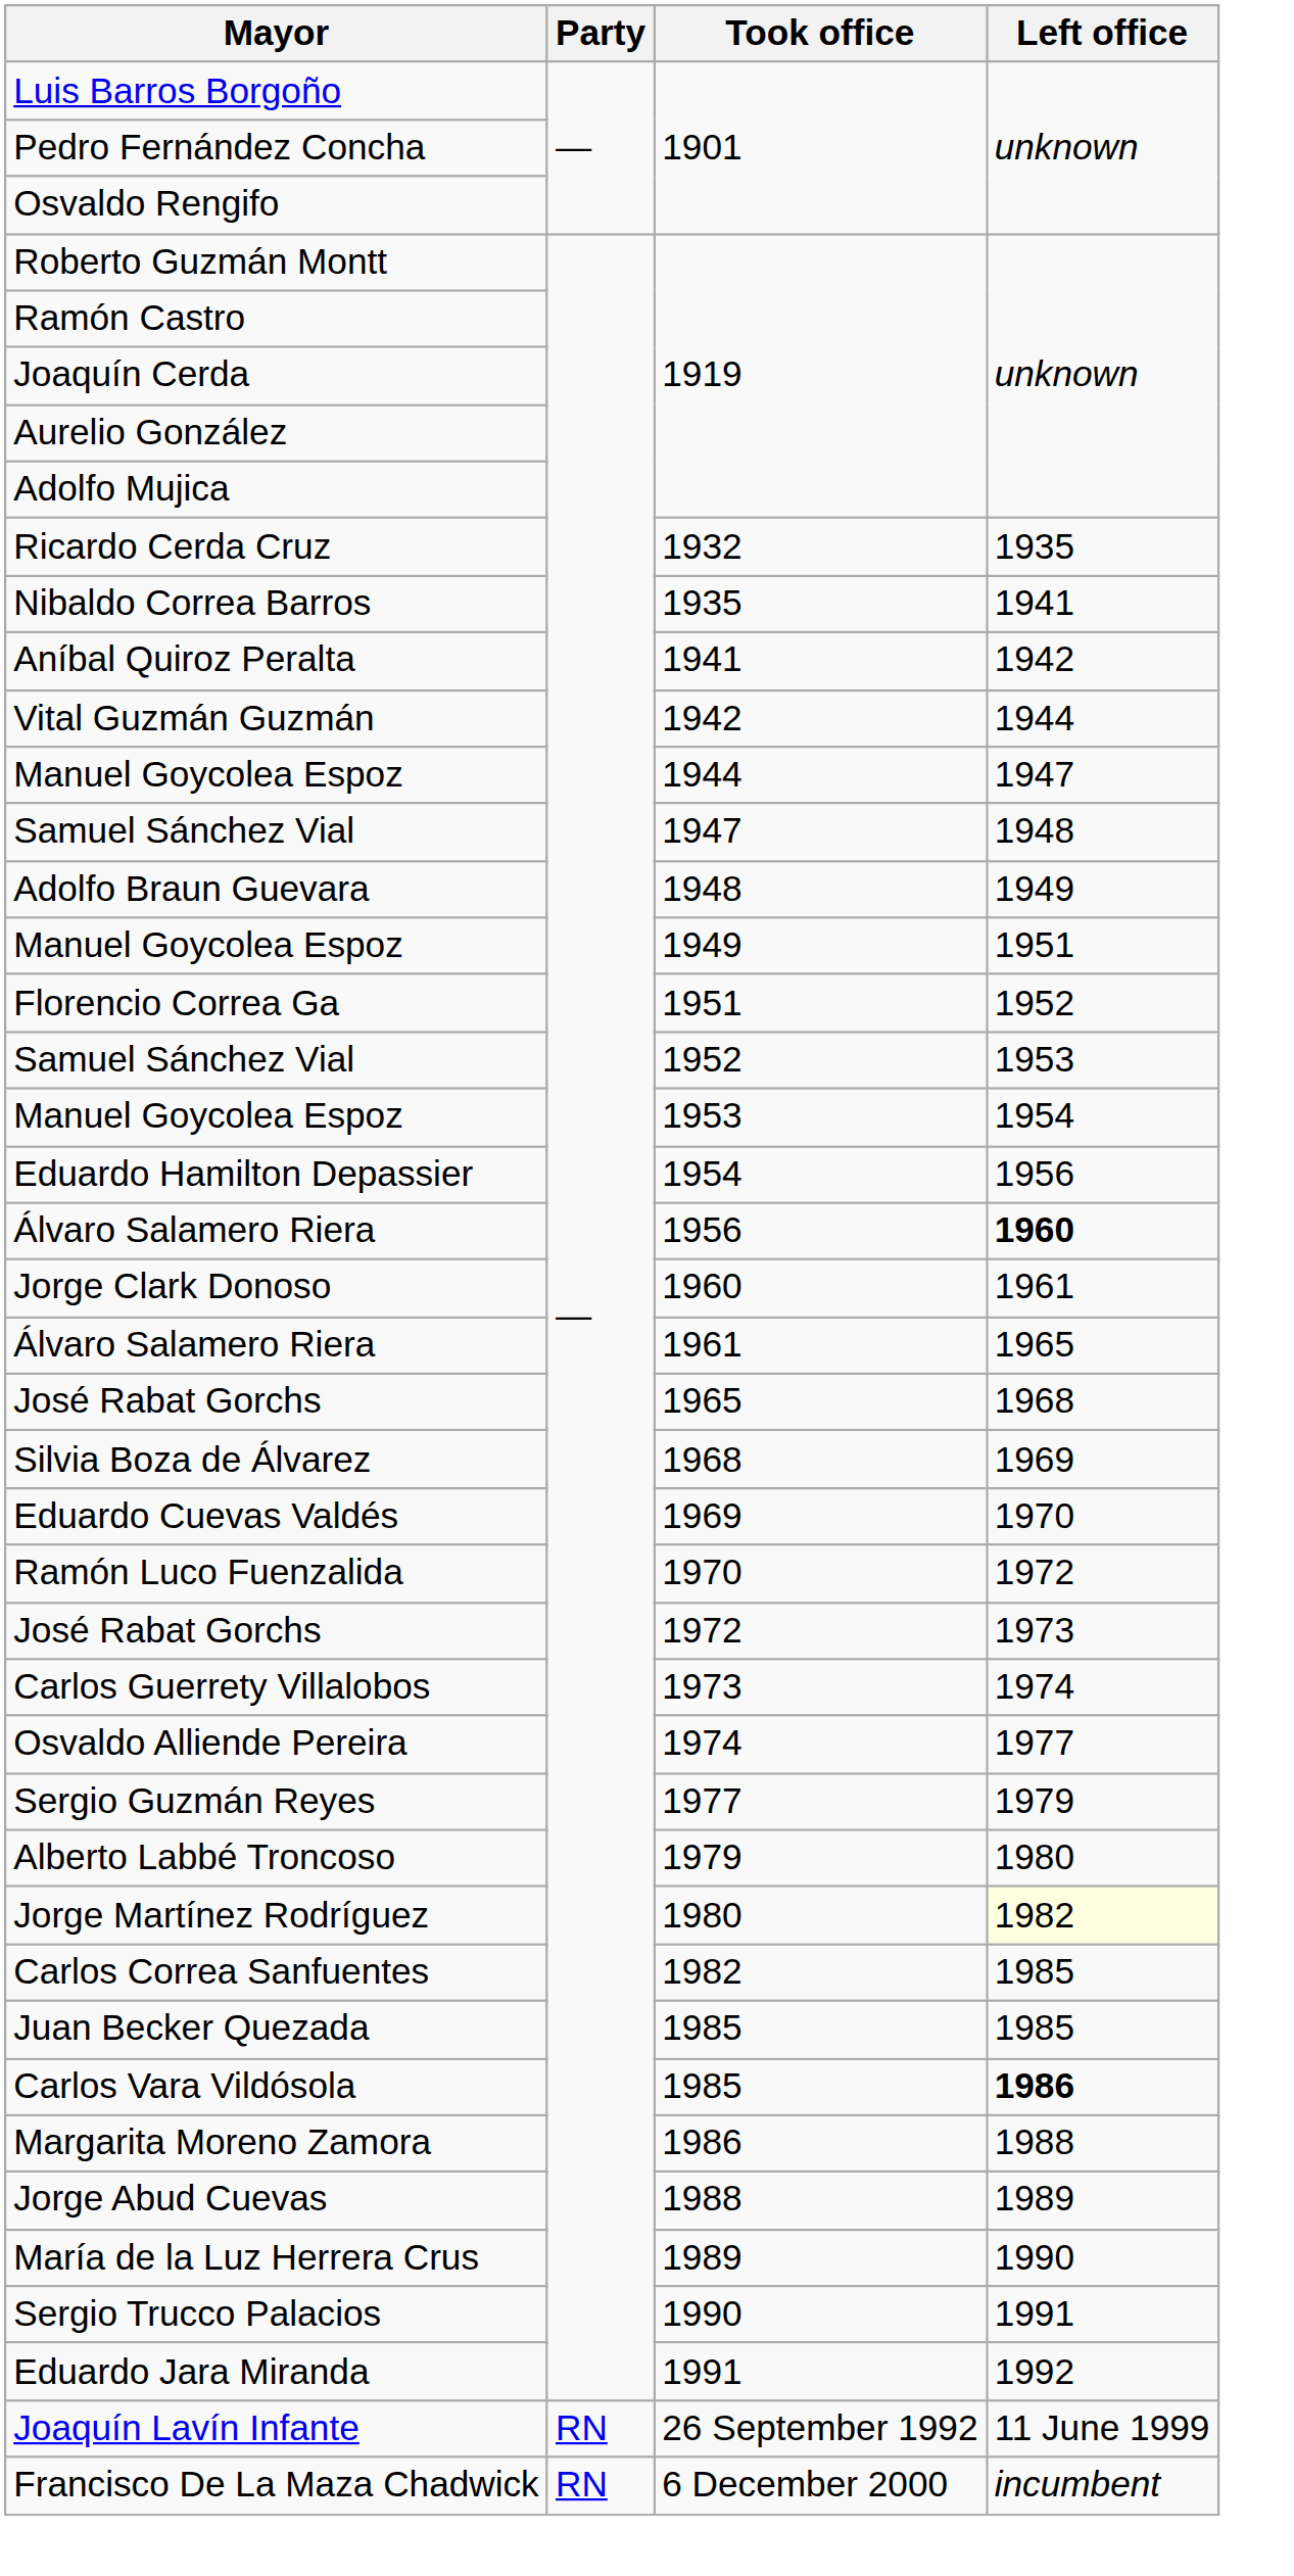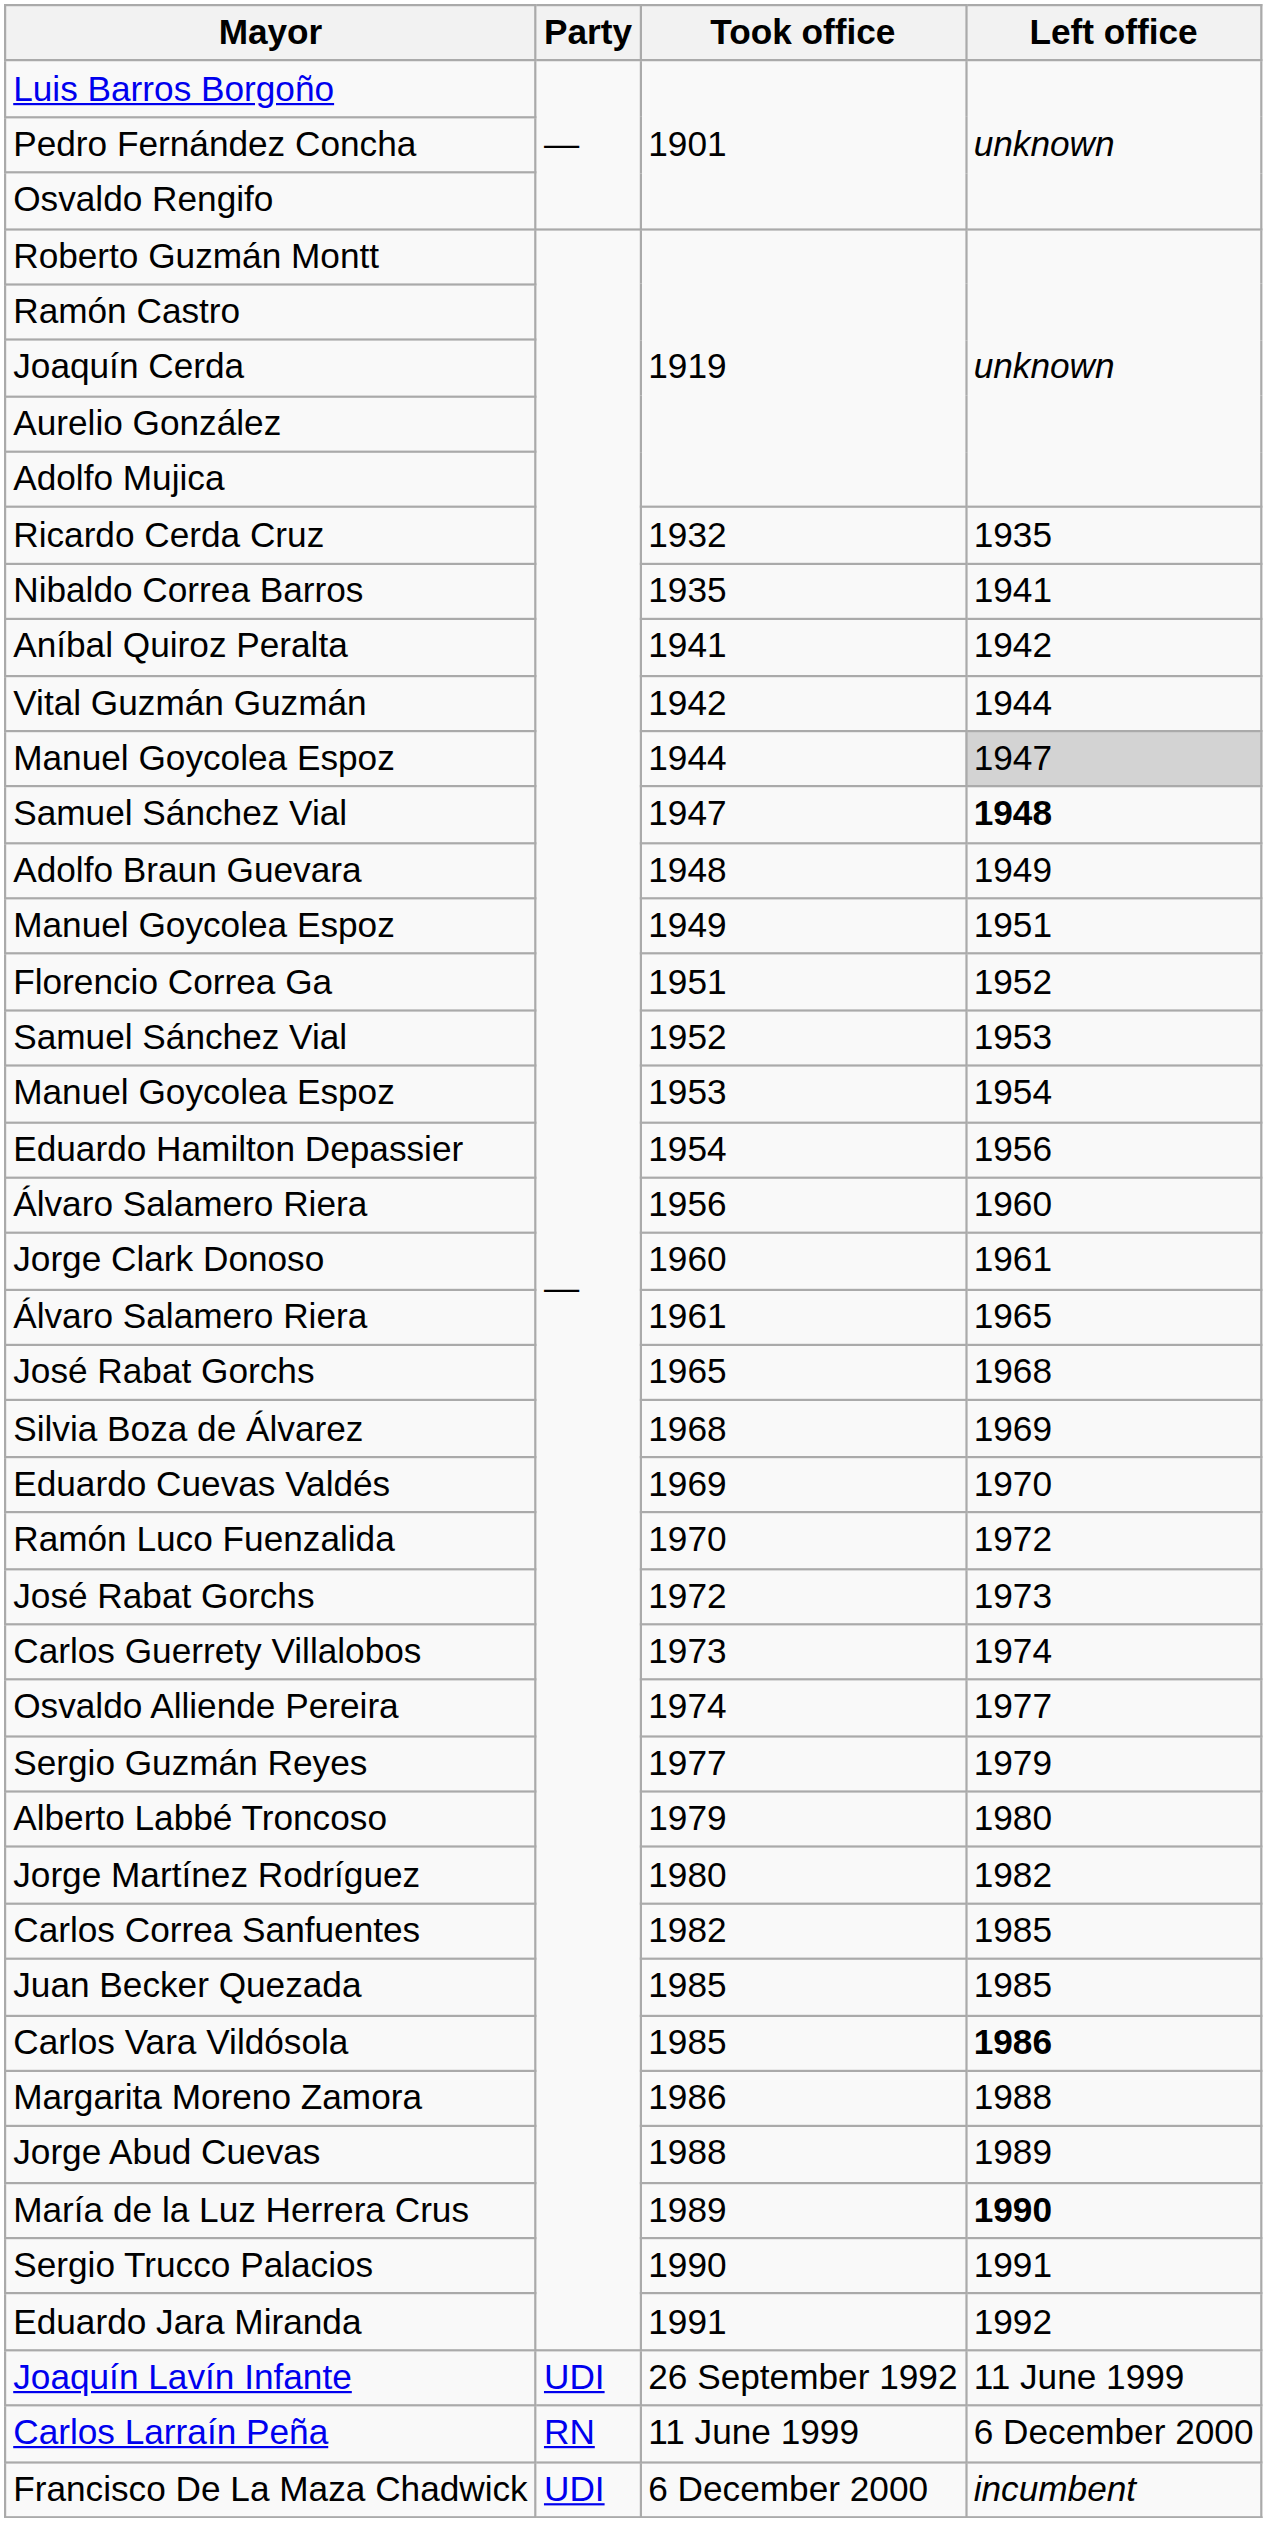 <table class="wikitable" border="1" align="center">
 <tr bgcolor="#ececec">
 <th>Mayor</th>
 <th>Party</th>
 <th>Took office</th>
 <th>Left office</th>
 </tr>
 <tr>
 <td><a href='#'>Luis Barros Borgoño</a></td>
 <td rowspan=3>—</td>
 <td rowspan=3>1901</td>
 <td rowspan=3><em>unknown</em></td>
 </tr>
 <tr>
 <td>Pedro Fernández Concha</td>
 </tr>
 <tr>
 <td>Osvaldo Rengifo</td>
 </tr>
 <tr>
 <td>Roberto Guzmán Montt</td>
 <td rowspan=38>—</td>
 <td rowspan=5>1919</td>
 <td rowspan=5><em>unknown</em></td>
 </tr>
 <tr>
 <td>Ramón Castro</td>
 </tr>
 <tr>
 <td>Joaquín Cerda</td>
 </tr>
 <tr>
 <td>Aurelio González</td>
 </tr>
 <tr>
 <td>Adolfo Mujica</td>
 </tr>
 <tr>
 <td>Ricardo Cerda Cruz</td>
 <td>1932</td>
 <td>1935</td>
 </tr>
 <tr>
 <td>Nibaldo Correa Barros</td>
 <td>1935</td>
 <td>1941</td>
 </tr>
 <tr>
 <td>Aníbal Quiroz Peralta</td>
 <td>1941</td>
 <td>1942</td>
 </tr>
 <tr>
 <td>Vital Guzmán Guzmán</td>
 <td>1942</td>
 <td>1944</td>
 </tr>
 <tr>
 <td>Manuel Goycolea Espoz</td>
 <td>1944</td>
-<td>1947</td>
+<td style="background: lightgrey;">1947</td>
 </tr>
 <tr>
 <td>Samuel Sánchez Vial</td>
 <td>1947</td>
-<td>1948</td>
+<td><strong>1948</strong></td>
 </tr>
 <tr>
 <td>Adolfo Braun Guevara</td>
 <td>1948</td>
 <td>1949</td>
 </tr>
 <tr>
 <td>Manuel Goycolea Espoz</td>
 <td>1949</td>
 <td>1951</td>
 </tr>
 <tr>
 <td>Florencio Correa Ga</td>
 <td>1951</td>
 <td>1952</td>
 </tr>
 <tr>
 <td>Samuel Sánchez Vial</td>
 <td>1952</td>
 <td>1953</td>
 </tr>
 <tr>
 <td>Manuel Goycolea Espoz</td>
 <td>1953</td>
 <td>1954</td>
 </tr>
 <tr>
 <td>Eduardo Hamilton Depassier</td>
 <td>1954</td>
 <td>1956</td>
 </tr>
 <tr>
 <td>Álvaro Salamero Riera</td>
 <td>1956</td>
-<td><strong>1960</strong></td>
+<td>1960</td>
 </tr>
 <tr>
 <td>Jorge Clark Donoso</td>
 <td>1960</td>
 <td>1961</td>
 </tr>
 <tr>
 <td>Álvaro Salamero Riera</td>
 <td>1961</td>
 <td>1965</td>
 </tr>
 <tr>
 <td>José Rabat Gorchs</td>
 <td>1965</td>
 <td>1968</td>
 </tr>
 <tr>
 <td>Silvia Boza de Álvarez</td>
 <td>1968</td>
 <td>1969</td>
 </tr>
 <tr>
 <td>Eduardo Cuevas Valdés</td>
 <td>1969</td>
 <td>1970</td>
 </tr>
 <tr>
 <td>Ramón Luco Fuenzalida</td>
 <td>1970</td>
 <td>1972</td>
 </tr>
 <tr>
 <td>José Rabat Gorchs</td>
 <td>1972</td>
 <td>1973</td>
 </tr>
 <tr>
 <td>Carlos Guerrety Villalobos</td>
 <td>1973</td>
 <td>1974</td>
 </tr>
 <tr>
 <td>Osvaldo Alliende Pereira</td>
 <td>1974</td>
 <td>1977</td>
 </tr>
 <tr>
 <td>Sergio Guzmán Reyes</td>
 <td>1977</td>
 <td>1979</td>
 </tr>
 <tr>
 <td>Alberto Labbé Troncoso</td>
 <td>1979</td>
 <td>1980</td>
 </tr>
 <tr>
 <td>Jorge Martínez Rodríguez</td>
 <td>1980</td>
-<td style="background: lightyellow;">1982</td>
+<td>1982</td>
 </tr>
 <tr>
 <td>Carlos Correa Sanfuentes</td>
 <td>1982</td>
 <td>1985</td>
 </tr>
 <tr>
 <td>Juan Becker Quezada</td>
 <td>1985</td>
 <td>1985</td>
 </tr>
 <tr>
 <td>Carlos Vara Vildósola</td>
 <td>1985</td>
 <td><strong>1986</strong></td>
 </tr>
 <tr>
 <td>Margarita Moreno Zamora</td>
 <td>1986</td>
 <td>1988</td>
 </tr>
 <tr>
 <td>Jorge Abud Cuevas</td>
 <td>1988</td>
 <td>1989</td>
 </tr>
 <tr>
 <td>María de la Luz Herrera Crus</td>
 <td>1989</td>
-<td>1990</td>
+<td><strong>1990</strong></td>
 </tr>
 <tr>
 <td>Sergio Trucco Palacios</td>
 <td>1990</td>
 <td>1991</td>
 </tr>
 <tr>
 <td>Eduardo Jara Miranda</td>
 <td>1991</td>
 <td>1992</td>
 </tr>
 <tr>
 <td><a href='#'>Joaquín Lavín Infante</a></td>
-<td><a href='#'>RN</a></td>
+<td><a href='#'>UDI</a></td>
 <td>26 September 1992</td>
 <td>11 June 1999</td>
 </tr>
 <tr>
+<td><a href='#'>Carlos Larraín Peña</a></td>
+<td><a href='#'>RN</a></td>
+<td>11 June 1999</td>
+<td>6 December 2000</td>
+</tr>
+<tr>
 <td>Francisco De La Maza Chadwick</td>
-<td><a href='#'>RN</a></td>
+<td><a href='#'>UDI</a></td>
 <td>6 December 2000</td>
 <td><em>incumbent</em></td>
 </tr>
 <tr>
 </tr>
 </table>
